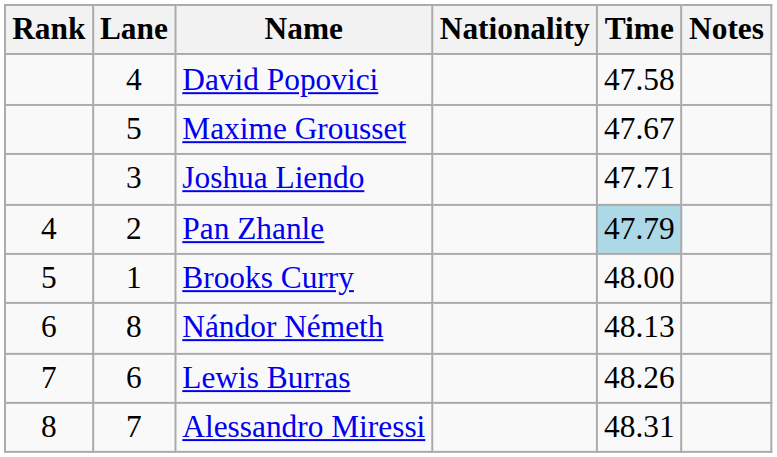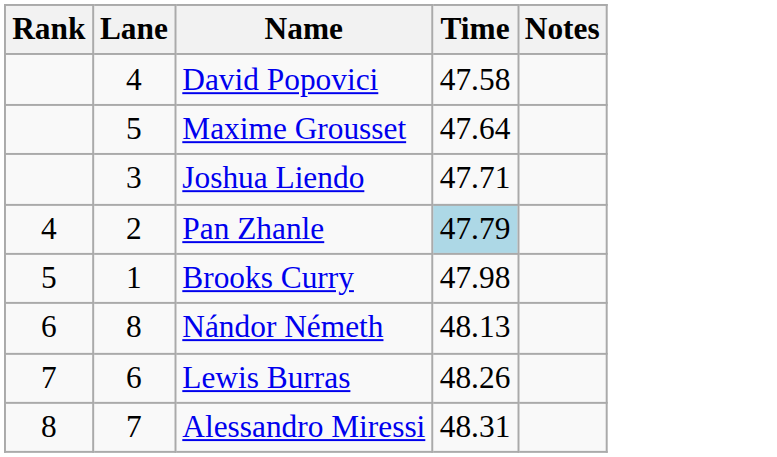 <table class="wikitable sortable" style="text-align:center">
 <tr>
 <th>Rank</th>
 <th>Lane</th>
 <th>Name</th>
-<th>Nationality</th>
 <th>Time</th>
 <th>Notes</th>
 </tr>
 <tr>
 <td></td>
 <td>4</td>
 <td align=left><a href='#'>David Popovici</a></td>
-<td align=left></td>
 <td>47.58</td>
 <td></td>
 </tr>
 <tr>
 <td></td>
 <td>5</td>
 <td align=left><a href='#'>Maxime Grousset</a></td>
-<td align=left></td>
-<td>47.67</td>
+<td>47.64</td>
 <td></td>
 </tr>
 <tr>
 <td></td>
 <td>3</td>
 <td align=left><a href='#'>Joshua Liendo</a></td>
-<td align=left></td>
 <td>47.71</td>
 <td></td>
 </tr>
 <tr>
 <td>4</td>
 <td>2</td>
 <td align=left><a href='#'>Pan Zhanle</a></td>
-<td align=left></td>
 <td style="background: lightblue;">47.79</td>
 <td></td>
 </tr>
 <tr>
 <td>5</td>
 <td>1</td>
 <td align=left><a href='#'>Brooks Curry</a></td>
-<td align=left></td>
-<td>48.00</td>
+<td>47.98</td>
 <td></td>
 </tr>
 <tr>
 <td>6</td>
 <td>8</td>
 <td align=left><a href='#'>Nándor Németh</a></td>
-<td align=left></td>
 <td>48.13</td>
 <td></td>
 </tr>
 <tr>
 <td>7</td>
 <td>6</td>
 <td align=left><a href='#'>Lewis Burras</a></td>
-<td align=left></td>
 <td>48.26</td>
 <td></td>
 </tr>
 <tr>
 <td>8</td>
 <td>7</td>
 <td align=left><a href='#'>Alessandro Miressi</a></td>
-<td align=left></td>
 <td>48.31</td>
 <td></td>
 </tr>
 </table>
